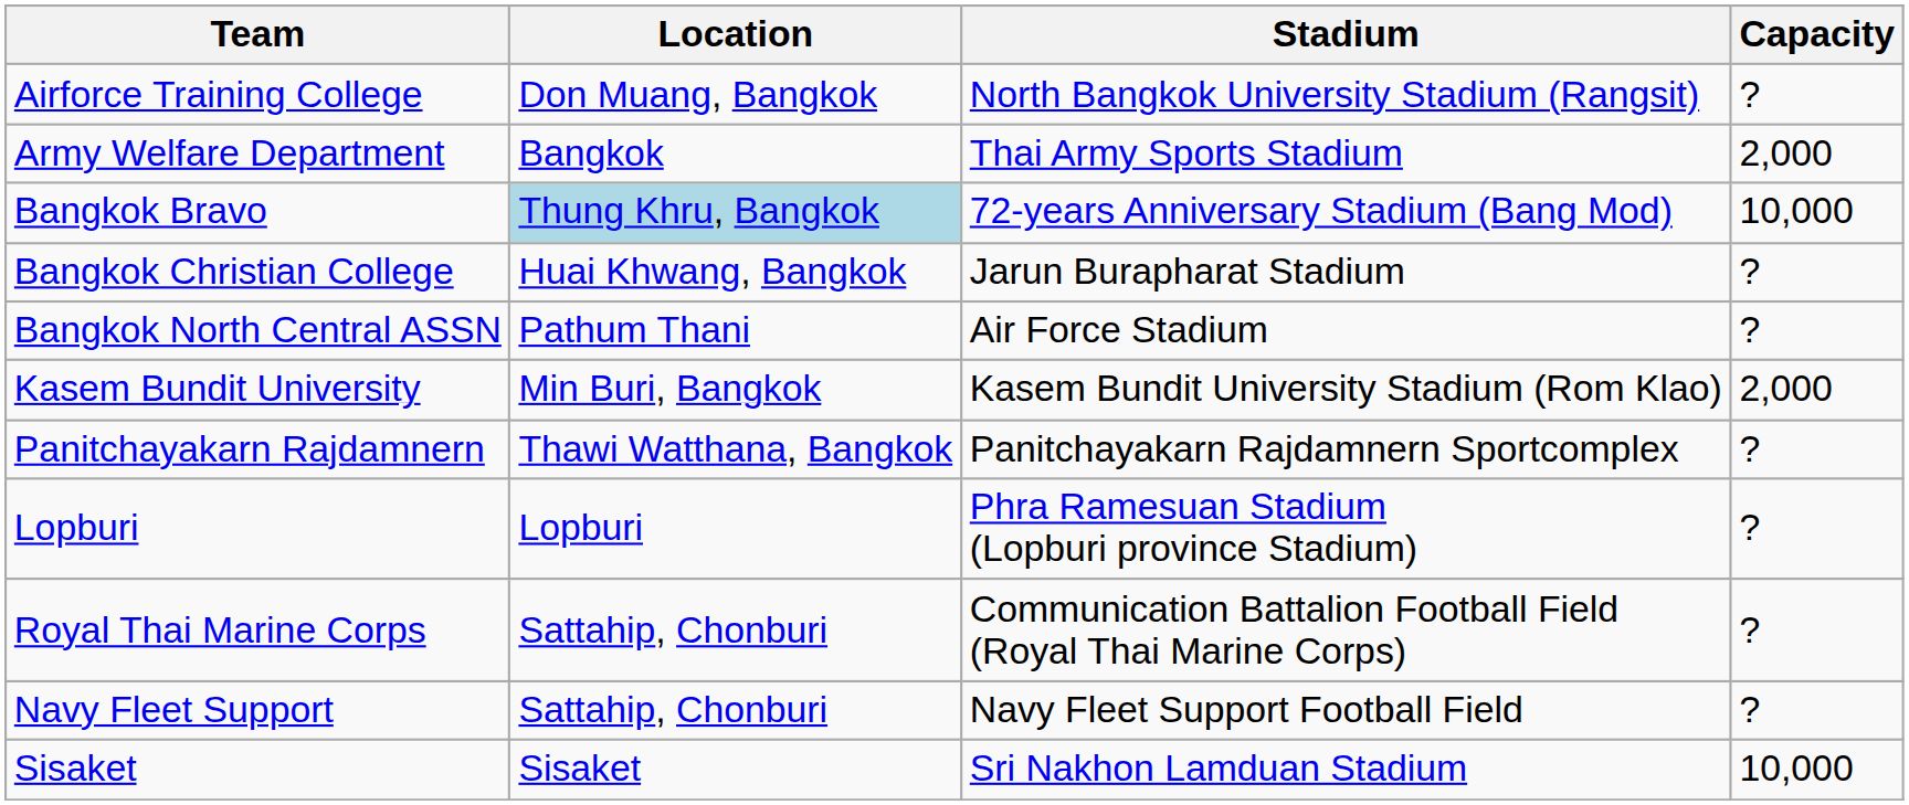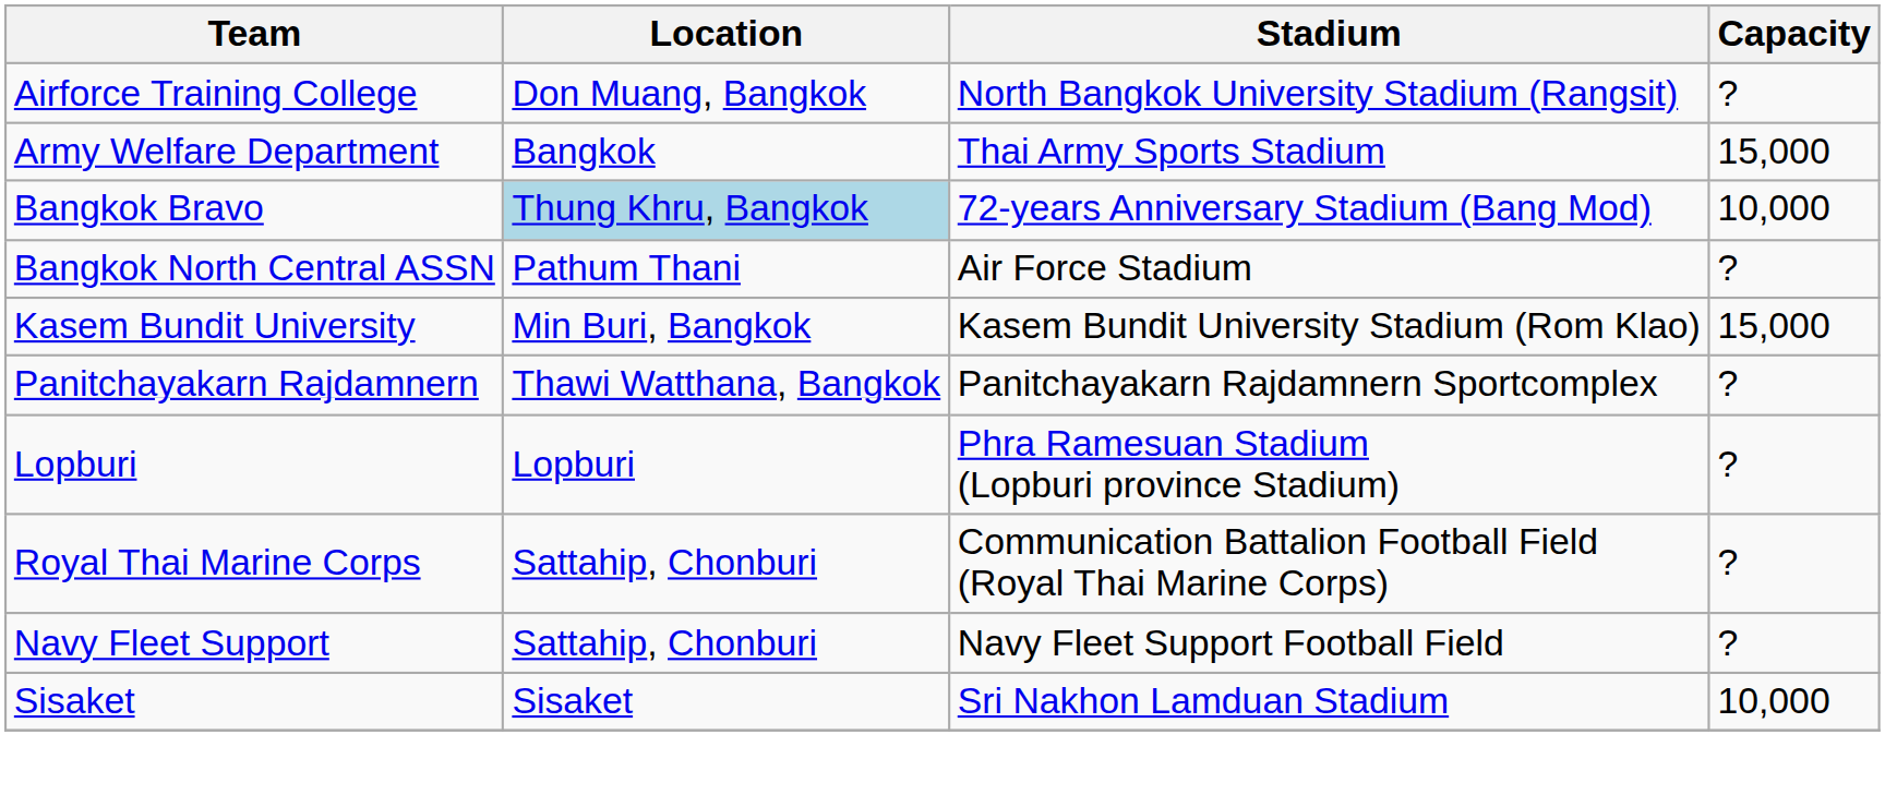 <table class="wikitable sortable">
 <tr>
 <th>Team</th>
 <th>Location</th>
 <th>Stadium </th>
 <th>Capacity</th>
 </tr>
 <tr>
 <td><a href='#'>Airforce Training College</a></td>
 <td><a href='#'>Don Muang</a>, <a href='#'>Bangkok</a></td>
 <td><a href='#'>North Bangkok University Stadium (Rangsit)</a></td>
 <td>?</td>
 </tr>
 <tr>
 <td><a href='#'>Army Welfare Department</a></td>
 <td><a href='#'>Bangkok</a></td>
 <td><a href='#'>Thai Army Sports Stadium</a></td>
-<td>2,000</td>
+<td>15,000</td>
 </tr>
 <tr>
 <td><a href='#'>Bangkok Bravo</a></td>
 <td style="background: lightblue;"><a href='#'>Thung Khru</a>, <a href='#'>Bangkok</a></td>
 <td><a href='#'>72-years Anniversary Stadium (Bang Mod)</a></td>
 <td>10,000</td>
-</tr>
-<tr>
-<td><a href='#'>Bangkok Christian College</a></td>
-<td><a href='#'>Huai Khwang</a>, <a href='#'>Bangkok</a></td>
-<td>Jarun Burapharat Stadium</td>
-<td>?</td>
 </tr>
 <tr>
 <td><a href='#'>Bangkok North Central ASSN</a></td>
 <td><a href='#'>Pathum Thani</a></td>
 <td>Air Force Stadium</td>
 <td>?</td>
 </tr>
 <tr>
 <td><a href='#'>Kasem Bundit University</a></td>
 <td><a href='#'>Min Buri</a>, <a href='#'>Bangkok</a></td>
 <td>Kasem Bundit University Stadium (Rom Klao)</td>
-<td>2,000</td>
+<td>15,000</td>
 </tr>
 <tr>
 <td><a href='#'>Panitchayakarn Rajdamnern</a></td>
 <td><a href='#'>Thawi Watthana</a>, <a href='#'>Bangkok</a></td>
 <td>Panitchayakarn Rajdamnern Sportcomplex</td>
 <td>?</td>
 </tr>
 <tr>
 <td><a href='#'>Lopburi</a></td>
 <td><a href='#'>Lopburi</a></td>
 <td><a href='#'>Phra Ramesuan Stadium</a><br>(Lopburi province Stadium)</td>
 <td>?</td>
 </tr>
 <tr>
 <td><a href='#'>Royal Thai Marine Corps</a></td>
 <td><a href='#'>Sattahip</a>, <a href='#'>Chonburi</a></td>
 <td>Communication Battalion Football Field<br>(Royal Thai Marine Corps)</td>
 <td>?</td>
 </tr>
 <tr>
 <td><a href='#'>Navy Fleet Support</a></td>
 <td><a href='#'>Sattahip</a>, <a href='#'>Chonburi</a></td>
 <td>Navy Fleet Support Football Field</td>
 <td>?</td>
 </tr>
 <tr>
 <td><a href='#'>Sisaket</a></td>
 <td><a href='#'>Sisaket</a></td>
 <td><a href='#'>Sri Nakhon Lamduan Stadium</a></td>
 <td>10,000</td>
 </tr>
 <tr>
 </tr>
 </table>
